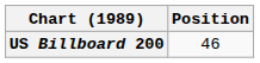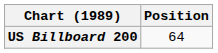 <table class="wikitable plainrowheaders" style="text-align:center">
 <tr>
 <th scope="col">Chart (1989)</th>
 <th scope="col">Position</th>
 </tr>
 <tr>
 <th scope="row">US <em>Billboard</em> 200</th>
-<td>46</td>
+<td>64</td>
 </tr>
 </table>
